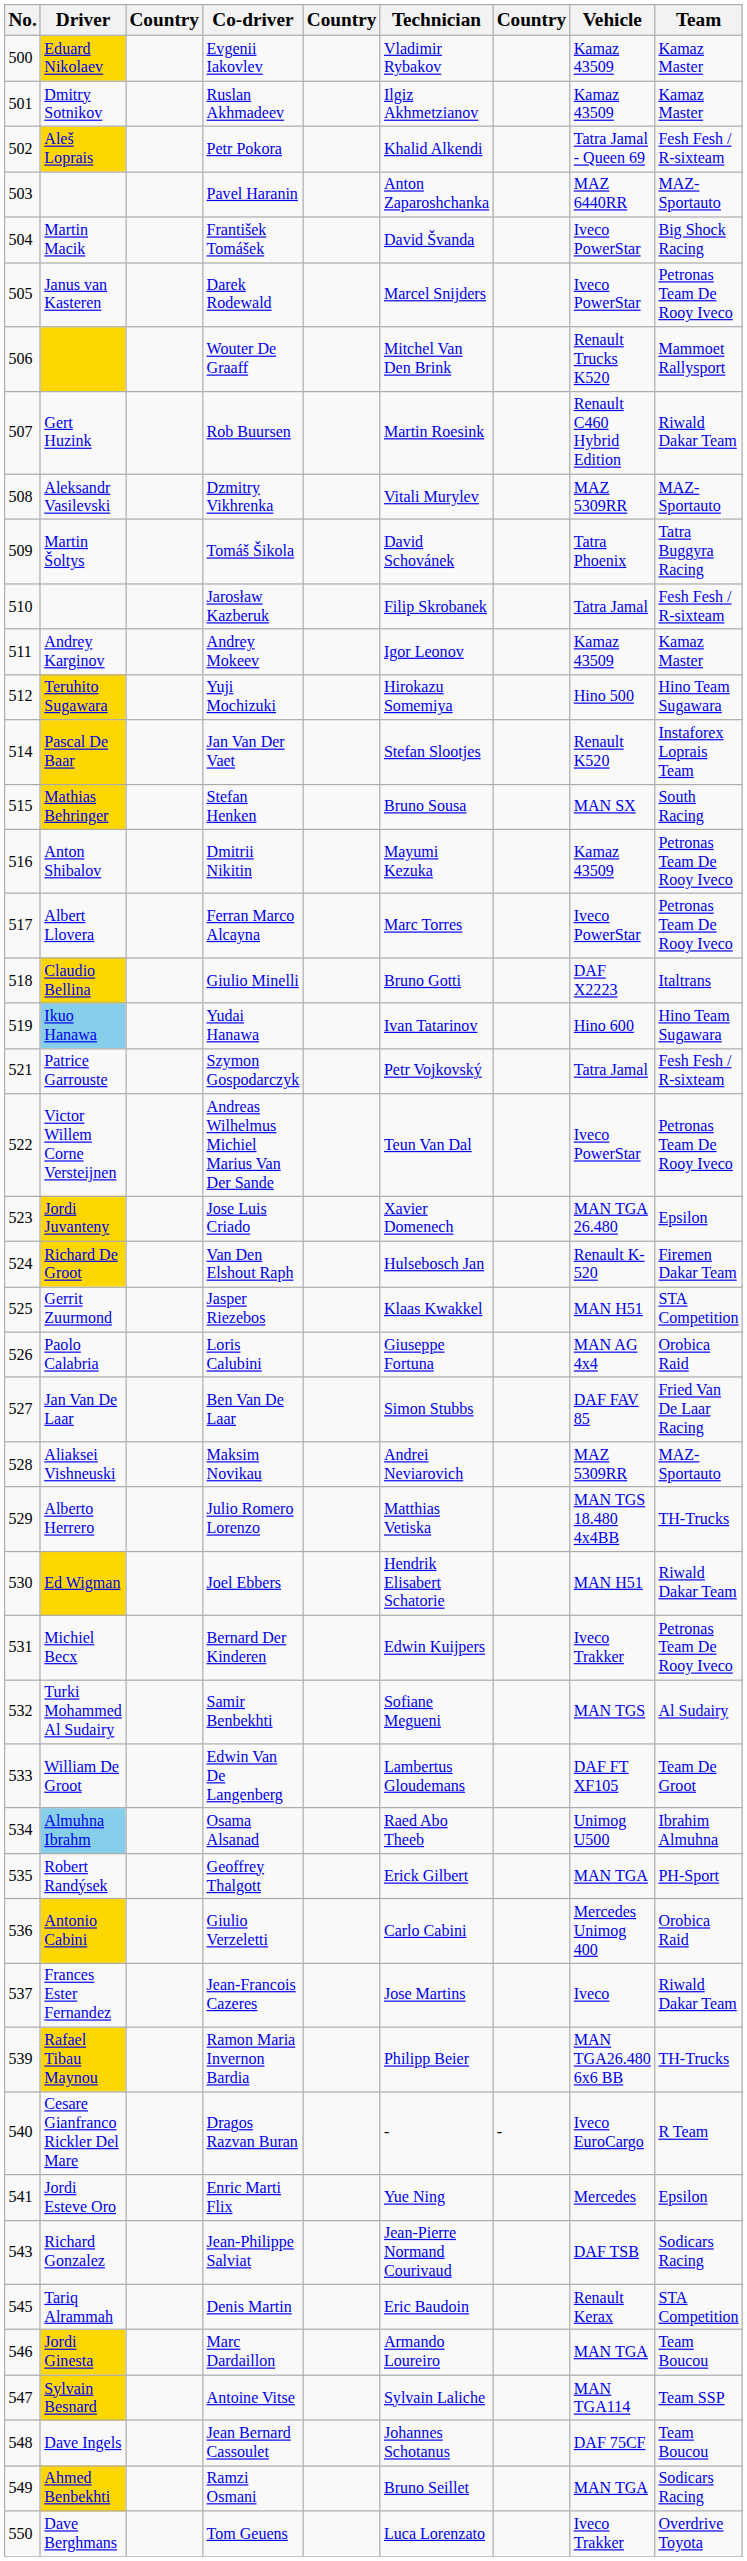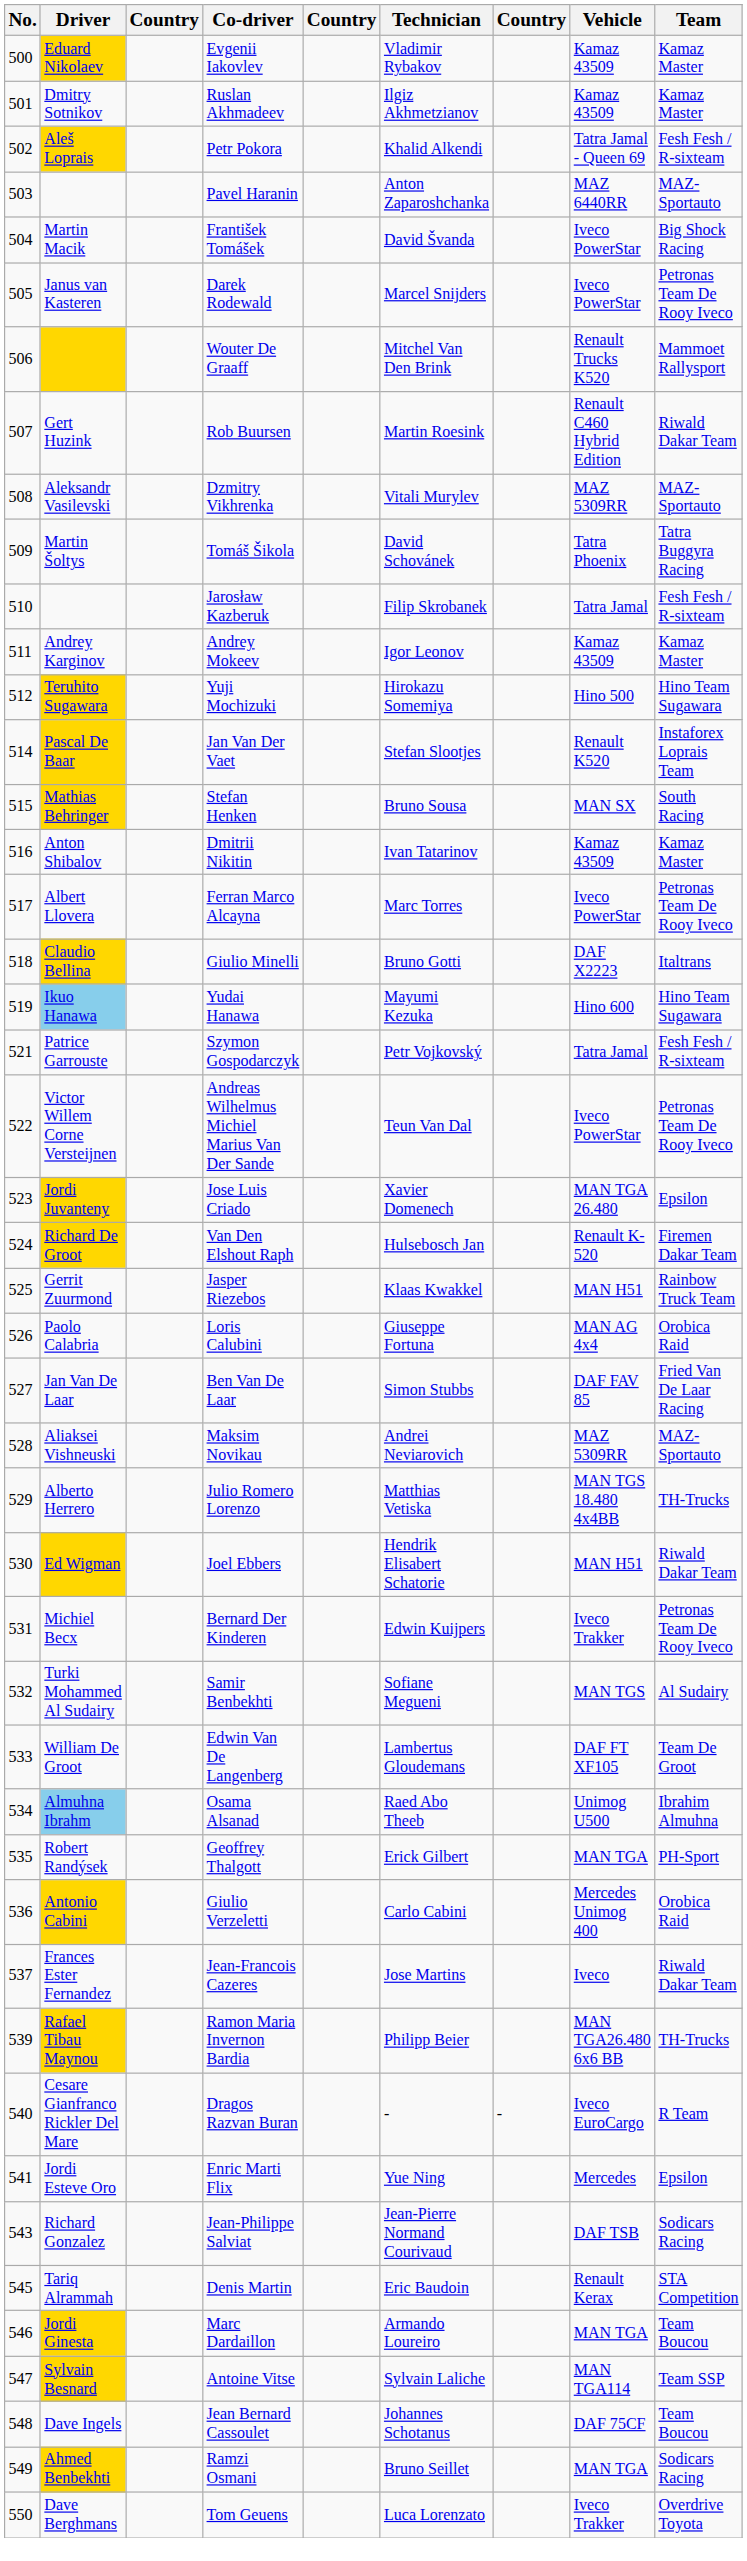 <table class="wikitable sortable" style="font-size:85%;">
 <tr>
 <th><big>No.</big></th>
 <th><big>Driver</big></th>
 <th><big>Country</big></th>
 <th><big>Co-driver</big></th>
 <th><big>Country</big></th>
 <th><big>Technician</big></th>
 <th><big>Country</big></th>
 <th><big>Vehicle</big></th>
 <th><big>Team</big></th>
 </tr>
 <tr>
 <td>500</td>
 <td bgcolor="gold"><a href='#'>Eduard Nikolaev</a></td>
 <td></td>
 <td><a href='#'>Evgenii Iakovlev</a></td>
 <td></td>
 <td><a href='#'>Vladimir Rybakov</a></td>
 <td></td>
 <td><a href='#'>Kamaz 43509</a></td>
 <td><a href='#'>Kamaz Master</a></td>
 </tr>
 <tr>
 <td>501</td>
 <td><a href='#'>Dmitry Sotnikov</a></td>
 <td></td>
 <td><a href='#'>Ruslan Akhmadeev</a></td>
 <td></td>
 <td><a href='#'>Ilgiz Akhmetzianov</a></td>
 <td></td>
 <td><a href='#'>Kamaz 43509</a></td>
 <td><a href='#'>Kamaz Master</a></td>
 </tr>
 <tr>
 <td>502</td>
 <td bgcolor="gold"><a href='#'>Aleš Loprais</a></td>
 <td></td>
 <td><a href='#'>Petr Pokora</a></td>
 <td></td>
 <td><a href='#'>Khalid Alkendi</a></td>
 <td></td>
 <td><a href='#'>Tatra Jamal - Queen 69</a></td>
 <td><a href='#'>Fesh Fesh / R-sixteam</a></td>
 </tr>
 <tr>
 <td>503</td>
 <td></td>
 <td></td>
 <td><a href='#'>Pavel Haranin</a></td>
 <td></td>
 <td><a href='#'>Anton Zaparoshchanka</a></td>
 <td></td>
 <td><a href='#'>MAZ 6440RR</a></td>
 <td><a href='#'>MAZ-Sportauto</a></td>
 </tr>
 <tr>
 <td>504</td>
 <td><a href='#'>Martin Macik</a></td>
 <td></td>
 <td><a href='#'>František Tomášek</a></td>
 <td></td>
 <td><a href='#'>David Švanda</a></td>
 <td></td>
 <td><a href='#'>Iveco PowerStar</a></td>
 <td><a href='#'>Big Shock Racing</a></td>
 </tr>
 <tr>
 <td>505</td>
 <td><a href='#'>Janus van Kasteren</a></td>
 <td></td>
 <td><a href='#'>Darek Rodewald</a></td>
 <td></td>
 <td><a href='#'>Marcel Snijders</a></td>
 <td></td>
 <td><a href='#'>Iveco PowerStar</a></td>
 <td><a href='#'>Petronas Team De Rooy Iveco</a></td>
 </tr>
 <tr>
 <td>506</td>
 <td bgcolor="gold"></td>
 <td></td>
 <td><a href='#'>Wouter De Graaff</a></td>
 <td></td>
 <td><a href='#'>Mitchel Van Den Brink</a></td>
 <td></td>
 <td><a href='#'>Renault Trucks K520</a></td>
 <td><a href='#'>Mammoet Rallysport</a></td>
 </tr>
 <tr>
 <td>507</td>
 <td><a href='#'>Gert Huzink</a></td>
 <td></td>
 <td><a href='#'>Rob Buursen</a></td>
 <td></td>
 <td><a href='#'>Martin Roesink</a></td>
 <td></td>
 <td><a href='#'>Renault C460 Hybrid Edition</a></td>
 <td><a href='#'>Riwald Dakar Team</a></td>
 </tr>
 <tr>
 <td>508</td>
 <td><a href='#'>Aleksandr Vasilevski</a></td>
 <td></td>
 <td><a href='#'>Dzmitry Vikhrenka</a></td>
 <td></td>
 <td><a href='#'>Vitali Murylev</a></td>
 <td></td>
 <td><a href='#'>MAZ 5309RR</a></td>
 <td><a href='#'>MAZ-Sportauto</a></td>
 </tr>
 <tr>
 <td>509</td>
 <td><a href='#'>Martin Šoltys</a></td>
 <td></td>
 <td><a href='#'>Tomáš Šikola</a></td>
 <td></td>
 <td><a href='#'>David Schovánek</a></td>
 <td></td>
 <td><a href='#'>Tatra Phoenix</a></td>
 <td><a href='#'>Tatra Buggyra Racing</a></td>
 </tr>
 <tr>
 <td>510</td>
 <td></td>
 <td></td>
 <td><a href='#'>Jarosław Kazberuk</a></td>
 <td></td>
 <td><a href='#'>Filip Skrobanek</a></td>
 <td></td>
 <td><a href='#'>Tatra Jamal</a></td>
 <td><a href='#'>Fesh Fesh / R-sixteam</a></td>
 </tr>
 <tr>
 <td>511</td>
 <td><a href='#'>Andrey Karginov</a></td>
 <td></td>
 <td><a href='#'>Andrey Mokeev</a></td>
 <td></td>
 <td><a href='#'>Igor Leonov</a></td>
 <td></td>
 <td><a href='#'>Kamaz 43509</a></td>
 <td><a href='#'>Kamaz Master</a></td>
 </tr>
 <tr>
 <td>512</td>
 <td bgcolor="gold"><a href='#'>Teruhito Sugawara</a></td>
 <td></td>
 <td><a href='#'>Yuji Mochizuki</a></td>
 <td></td>
 <td><a href='#'>Hirokazu Somemiya</a></td>
 <td></td>
 <td><a href='#'>Hino 500</a></td>
 <td><a href='#'>Hino Team Sugawara</a></td>
 </tr>
 <tr>
 <td>514</td>
 <td bgcolor="gold"><a href='#'>Pascal De Baar</a></td>
 <td></td>
 <td><a href='#'>Jan Van Der Vaet</a></td>
 <td></td>
 <td><a href='#'>Stefan Slootjes</a></td>
 <td></td>
 <td><a href='#'>Renault K520</a></td>
 <td><a href='#'>Instaforex Loprais Team</a></td>
 </tr>
 <tr>
 <td>515</td>
 <td bgcolor="gold"><a href='#'>Mathias Behringer</a></td>
 <td></td>
 <td><a href='#'>Stefan Henken</a></td>
 <td></td>
 <td><a href='#'>Bruno Sousa</a></td>
 <td></td>
 <td><a href='#'>MAN SX</a></td>
 <td><a href='#'>South Racing</a></td>
 </tr>
 <tr>
 <td>516</td>
 <td><a href='#'>Anton Shibalov</a></td>
 <td></td>
 <td><a href='#'>Dmitrii Nikitin</a></td>
 <td></td>
-<td><a href='#'>Mayumi Kezuka</a></td>
+<td><a href='#'>Ivan Tatarinov</a></td>
 <td></td>
 <td><a href='#'>Kamaz 43509</a></td>
-<td><a href='#'>Petronas Team De Rooy Iveco</a></td>
+<td><a href='#'>Kamaz Master</a></td>
 </tr>
 <tr>
 <td>517</td>
 <td><a href='#'>Albert Llovera</a></td>
 <td></td>
 <td><a href='#'>Ferran Marco Alcayna</a></td>
 <td></td>
 <td><a href='#'>Marc Torres</a></td>
 <td></td>
 <td><a href='#'>Iveco PowerStar</a></td>
 <td><a href='#'>Petronas Team De Rooy Iveco</a></td>
 </tr>
 <tr>
 <td>518</td>
 <td bgcolor="gold"><a href='#'>Claudio Bellina</a></td>
 <td></td>
 <td><a href='#'>Giulio Minelli</a></td>
 <td></td>
 <td><a href='#'>Bruno Gotti</a></td>
 <td></td>
 <td><a href='#'>DAF X2223</a></td>
 <td><a href='#'>Italtrans</a></td>
 </tr>
 <tr>
 <td>519</td>
 <td bgcolor="skyblue"><a href='#'>Ikuo Hanawa</a></td>
 <td></td>
 <td><a href='#'>Yudai Hanawa</a></td>
 <td></td>
-<td><a href='#'>Ivan Tatarinov</a></td>
+<td><a href='#'>Mayumi Kezuka</a></td>
 <td></td>
 <td><a href='#'>Hino 600</a></td>
 <td><a href='#'>Hino Team Sugawara</a></td>
 </tr>
 <tr>
 <td>521</td>
 <td><a href='#'>Patrice Garrouste</a></td>
 <td></td>
 <td><a href='#'>Szymon Gospodarczyk</a></td>
 <td></td>
 <td><a href='#'>Petr Vojkovský</a></td>
 <td></td>
 <td><a href='#'>Tatra Jamal</a></td>
 <td><a href='#'>Fesh Fesh / R-sixteam</a></td>
 </tr>
 <tr>
 <td>522</td>
 <td><a href='#'>Victor Willem Corne Versteijnen</a></td>
 <td></td>
 <td><a href='#'>Andreas Wilhelmus Michiel Marius Van Der Sande</a></td>
 <td></td>
 <td><a href='#'>Teun Van Dal</a></td>
 <td></td>
 <td><a href='#'>Iveco PowerStar</a></td>
 <td><a href='#'>Petronas Team De Rooy Iveco</a></td>
 </tr>
 <tr>
 <td>523</td>
 <td bgcolor="gold"><a href='#'>Jordi Juvanteny</a></td>
 <td></td>
 <td><a href='#'>Jose Luis Criado</a></td>
 <td></td>
 <td><a href='#'>Xavier Domenech</a></td>
 <td></td>
 <td><a href='#'>MAN TGA 26.480</a></td>
 <td><a href='#'>Epsilon</a></td>
 </tr>
 <tr>
 <td>524</td>
 <td bgcolor="gold"><a href='#'>Richard De Groot</a></td>
 <td></td>
 <td><a href='#'>Van Den Elshout Raph</a></td>
 <td></td>
 <td><a href='#'>Hulsebosch Jan</a></td>
 <td></td>
 <td><a href='#'>Renault K-520</a></td>
 <td><a href='#'>Firemen Dakar Team</a></td>
 </tr>
 <tr>
 <td>525</td>
 <td><a href='#'>Gerrit Zuurmond</a></td>
 <td></td>
 <td><a href='#'>Jasper Riezebos</a></td>
 <td></td>
 <td><a href='#'>Klaas Kwakkel</a></td>
 <td></td>
 <td><a href='#'>MAN H51</a></td>
-<td><a href='#'>STA Competition</a></td>
+<td><a href='#'>Rainbow Truck Team</a></td>
 </tr>
 <tr>
 <td>526</td>
 <td><a href='#'>Paolo Calabria</a></td>
 <td></td>
 <td><a href='#'>Loris Calubini</a></td>
 <td></td>
 <td><a href='#'>Giuseppe Fortuna</a></td>
 <td></td>
 <td><a href='#'>MAN AG 4x4</a></td>
 <td><a href='#'>Orobica Raid</a></td>
 </tr>
 <tr>
 <td>527</td>
 <td><a href='#'>Jan Van De Laar</a></td>
 <td></td>
 <td><a href='#'>Ben Van De Laar</a></td>
 <td></td>
 <td><a href='#'>Simon Stubbs</a></td>
 <td></td>
 <td><a href='#'>DAF FAV 85</a></td>
 <td><a href='#'>Fried Van De Laar Racing</a></td>
 </tr>
 <tr>
 <td>528</td>
 <td><a href='#'>Aliaksei Vishneuski</a></td>
 <td></td>
 <td><a href='#'>Maksim Novikau</a></td>
 <td></td>
 <td><a href='#'>Andrei Neviarovich</a></td>
 <td></td>
 <td><a href='#'>MAZ 5309RR</a></td>
 <td><a href='#'>MAZ-Sportauto</a></td>
 </tr>
 <tr>
 <td>529</td>
 <td><a href='#'>Alberto Herrero</a></td>
 <td></td>
 <td><a href='#'>Julio Romero Lorenzo</a></td>
 <td></td>
 <td><a href='#'>Matthias Vetiska</a></td>
 <td></td>
 <td><a href='#'>MAN TGS 18.480 4x4BB</a></td>
 <td><a href='#'>TH-Trucks</a></td>
 </tr>
 <tr>
 <td>530</td>
 <td bgcolor="gold"><a href='#'>Ed Wigman</a></td>
 <td></td>
 <td><a href='#'>Joel Ebbers</a></td>
 <td></td>
 <td><a href='#'>Hendrik Elisabert Schatorie</a></td>
 <td></td>
 <td><a href='#'>MAN H51</a></td>
 <td><a href='#'>Riwald Dakar Team</a></td>
 </tr>
 <tr>
 <td>531</td>
 <td><a href='#'>Michiel Becx</a></td>
 <td></td>
 <td><a href='#'>Bernard Der Kinderen</a></td>
 <td></td>
 <td><a href='#'>Edwin Kuijpers</a></td>
 <td></td>
 <td><a href='#'>Iveco Trakker</a></td>
 <td><a href='#'>Petronas Team De Rooy Iveco</a></td>
 </tr>
 <tr>
 <td>532</td>
 <td><a href='#'>Turki Mohammed Al Sudairy</a></td>
 <td></td>
 <td><a href='#'>Samir Benbekhti</a></td>
 <td></td>
 <td><a href='#'>Sofiane Megueni</a></td>
 <td></td>
 <td><a href='#'>MAN TGS</a></td>
 <td><a href='#'>Al Sudairy</a></td>
 </tr>
 <tr>
 <td>533</td>
 <td><a href='#'>William De Groot</a></td>
 <td></td>
 <td><a href='#'>Edwin Van De Langenberg</a></td>
 <td></td>
 <td><a href='#'>Lambertus Gloudemans</a></td>
 <td></td>
 <td><a href='#'>DAF FT XF105</a></td>
 <td><a href='#'>Team De Groot</a></td>
 </tr>
 <tr>
 <td>534</td>
 <td bgcolor="skyblue"><a href='#'>Almuhna Ibrahm</a></td>
 <td></td>
 <td><a href='#'>Osama Alsanad</a></td>
 <td></td>
 <td><a href='#'>Raed Abo Theeb</a></td>
 <td></td>
 <td><a href='#'>Unimog U500</a></td>
 <td><a href='#'>Ibrahim Almuhna</a></td>
 </tr>
 <tr>
 <td>535</td>
 <td><a href='#'>Robert Randýsek</a></td>
 <td></td>
 <td><a href='#'>Geoffrey Thalgott</a></td>
 <td></td>
 <td><a href='#'>Erick Gilbert</a></td>
 <td></td>
 <td><a href='#'>MAN TGA</a></td>
 <td><a href='#'>PH-Sport</a></td>
 </tr>
 <tr>
 <td>536</td>
 <td bgcolor="gold"><a href='#'>Antonio Cabini</a></td>
 <td></td>
 <td><a href='#'>Giulio Verzeletti</a></td>
 <td></td>
 <td><a href='#'>Carlo Cabini</a></td>
 <td></td>
 <td><a href='#'>Mercedes Unimog 400</a></td>
 <td><a href='#'>Orobica Raid</a></td>
 </tr>
 <tr>
 <td>537</td>
 <td><a href='#'>Frances Ester Fernandez</a></td>
 <td></td>
 <td><a href='#'>Jean-Francois Cazeres</a></td>
 <td></td>
 <td><a href='#'>Jose Martins</a></td>
 <td></td>
 <td><a href='#'>Iveco</a></td>
 <td><a href='#'>Riwald Dakar Team</a></td>
 </tr>
 <tr>
 <td>539</td>
 <td bgcolor="gold"><a href='#'>Rafael Tibau Maynou</a></td>
 <td></td>
 <td><a href='#'>Ramon Maria Invernon Bardia</a></td>
 <td></td>
 <td><a href='#'>Philipp Beier</a></td>
 <td></td>
 <td><a href='#'>MAN TGA26.480 6x6 BB</a></td>
 <td><a href='#'>TH-Trucks</a></td>
 </tr>
 <tr>
 <td>540</td>
 <td><a href='#'>Cesare Gianfranco Rickler Del Mare</a></td>
 <td></td>
 <td><a href='#'>Dragos Razvan Buran</a></td>
 <td></td>
 <td>-</td>
 <td>-</td>
 <td><a href='#'>Iveco EuroCargo</a></td>
 <td><a href='#'>R Team</a></td>
 </tr>
 <tr>
 <td>541</td>
 <td><a href='#'>Jordi Esteve Oro</a></td>
 <td></td>
 <td><a href='#'>Enric Marti Flix</a></td>
 <td></td>
 <td><a href='#'>Yue Ning</a></td>
 <td></td>
 <td><a href='#'>Mercedes</a></td>
 <td><a href='#'>Epsilon</a></td>
 </tr>
 <tr>
 <td>543</td>
 <td><a href='#'>Richard Gonzalez</a></td>
 <td></td>
 <td><a href='#'>Jean-Philippe Salviat</a></td>
 <td></td>
 <td><a href='#'>Jean-Pierre Normand Courivaud</a></td>
 <td></td>
 <td><a href='#'>DAF TSB</a></td>
 <td><a href='#'>Sodicars Racing</a></td>
 </tr>
 <tr>
 <td>545</td>
 <td><a href='#'>Tariq Alrammah</a></td>
 <td></td>
 <td><a href='#'>Denis Martin</a></td>
 <td></td>
 <td><a href='#'>Eric Baudoin</a></td>
 <td></td>
 <td><a href='#'>Renault Kerax</a></td>
 <td><a href='#'>STA Competition</a></td>
 </tr>
 <tr>
 <td>546</td>
 <td bgcolor="gold"><a href='#'>Jordi Ginesta</a></td>
 <td></td>
 <td><a href='#'>Marc Dardaillon</a></td>
 <td></td>
 <td><a href='#'>Armando Loureiro</a></td>
 <td></td>
 <td><a href='#'>MAN TGA</a></td>
 <td><a href='#'>Team Boucou</a></td>
 </tr>
 <tr>
 <td>547</td>
 <td bgcolor="gold"><a href='#'>Sylvain Besnard</a></td>
 <td></td>
 <td><a href='#'>Antoine Vitse</a></td>
 <td></td>
 <td><a href='#'>Sylvain Laliche</a></td>
 <td></td>
 <td><a href='#'>MAN TGA114</a></td>
 <td><a href='#'>Team SSP</a></td>
 </tr>
 <tr>
 <td>548</td>
 <td><a href='#'>Dave Ingels</a></td>
 <td></td>
 <td><a href='#'>Jean Bernard Cassoulet</a></td>
 <td></td>
 <td><a href='#'>Johannes Schotanus</a></td>
 <td></td>
 <td><a href='#'>DAF 75CF</a></td>
 <td><a href='#'>Team Boucou</a></td>
 </tr>
 <tr>
 <td>549</td>
 <td bgcolor="gold"><a href='#'>Ahmed Benbekhti</a></td>
 <td></td>
 <td><a href='#'>Ramzi Osmani</a></td>
 <td></td>
 <td><a href='#'>Bruno Seillet</a></td>
 <td></td>
 <td><a href='#'>MAN TGA</a></td>
 <td><a href='#'>Sodicars Racing</a></td>
 </tr>
 <tr>
 <td>550</td>
 <td><a href='#'>Dave Berghmans</a></td>
 <td></td>
 <td><a href='#'>Tom Geuens</a></td>
 <td></td>
 <td><a href='#'>Luca Lorenzato</a></td>
 <td></td>
 <td><a href='#'>Iveco Trakker</a></td>
 <td><a href='#'>Overdrive Toyota</a></td>
 </tr>
 </table>
